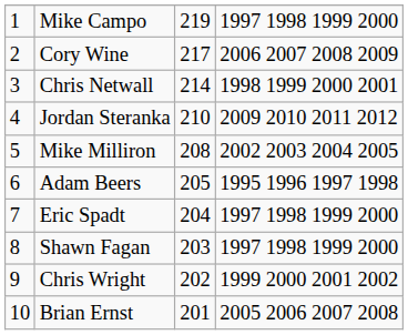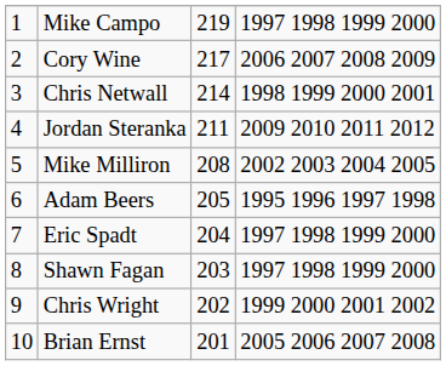 <table class="wikitable">
 <tr>
 </tr>
 <tr>
 <td>1</td>
 <td>Mike Campo</td>
 <td>219</td>
 <td>1997 1998 1999 2000</td>
 </tr>
 <tr>
 <td>2</td>
 <td>Cory Wine</td>
 <td>217</td>
 <td>2006 2007 2008 2009</td>
 </tr>
 <tr>
 <td>3</td>
 <td>Chris Netwall</td>
 <td>214</td>
 <td>1998 1999 2000 2001</td>
 </tr>
 <tr>
 <td>4</td>
 <td>Jordan Steranka</td>
-<td>210</td>
+<td>211</td>
 <td>2009 2010 2011 2012</td>
 </tr>
 <tr>
 <td>5</td>
 <td>Mike Milliron</td>
 <td>208</td>
 <td>2002 2003 2004 2005</td>
 </tr>
 <tr>
 <td>6</td>
 <td>Adam Beers</td>
 <td>205</td>
 <td>1995 1996 1997 1998</td>
 </tr>
 <tr>
 <td>7</td>
 <td>Eric Spadt</td>
 <td>204</td>
 <td>1997 1998 1999 2000</td>
 </tr>
 <tr>
 <td>8</td>
 <td>Shawn Fagan</td>
 <td>203</td>
 <td>1997 1998 1999 2000</td>
 </tr>
 <tr>
 <td>9</td>
 <td>Chris Wright</td>
 <td>202</td>
 <td>1999 2000 2001 2002</td>
 </tr>
 <tr>
 <td>10</td>
 <td>Brian Ernst</td>
 <td>201</td>
 <td>2005 2006 2007 2008</td>
 </tr>
 </table>
